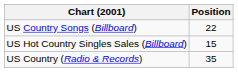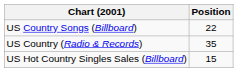 <table class="wikitable sortable">
 <tr>
 <th scope="col">Chart (2001)</th>
 <th scope="col">Position</th>
 </tr>
 <tr>
 <td>US <a href='#'>Country Songs</a> (<em><a href='#'>Billboard</a></em>)</td>
 <td align="center">22</td>
 </tr>
 <tr>
+<td>US Country (<em><a href='#'>Radio & Records</a></em>)</td>
+<td align="center">35</td>
+</tr>
+<tr>
 <td>US Hot Country Singles Sales (<em><a href='#'>Billboard</a></em>)</td>
 <td align="center">15</td>
 </tr>
-<tr>
-<td>US Country (<em><a href='#'>Radio & Records</a></em>)</td>
-<td align="center">35</td>
-</tr>
 </table>
